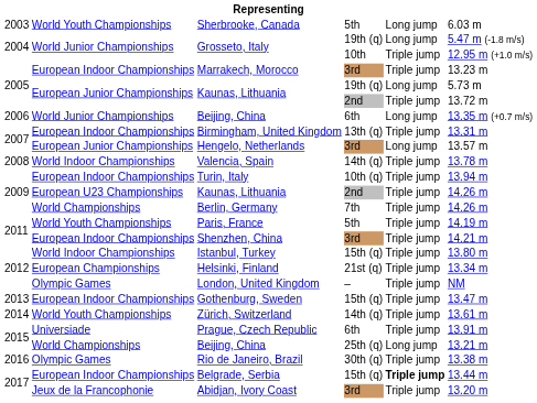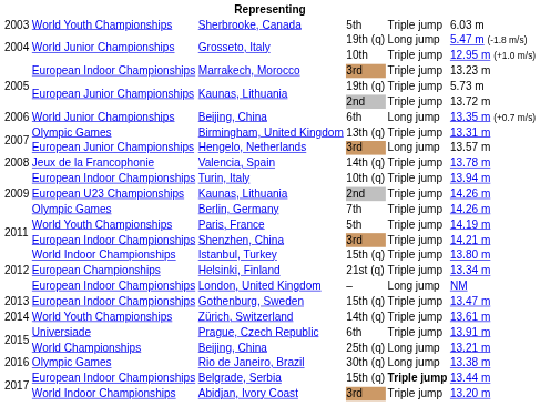 <table>
 <tr>
 <th colspan="6">Representing </th>
 </tr>
 <tr>
 <td>2003</td>
 <td><a href='#'>World Youth Championships</a></td>
 <td><a href='#'>Sherbrooke, Canada</a></td>
 <td>5th</td>
-<td>Long jump</td>
+<td>Triple jump</td>
 <td>6.03 m</td>
 </tr>
 <tr>
 <td rowspan=2>2004</td>
 <td rowspan=2><a href='#'>World Junior Championships</a></td>
 <td rowspan=2><a href='#'>Grosseto, Italy</a></td>
 <td>19th (q)</td>
 <td>Long jump</td>
 <td><a href='#'>5.47 m</a>  <small>(-1.8 m/s)</small></td>
 </tr>
 <tr>
 <td>10th</td>
 <td>Triple jump</td>
 <td><a href='#'>12.95 m</a>  <small>(+1.0 m/s)</small></td>
 </tr>
 <tr>
 <td rowspan=3>2005</td>
 <td><a href='#'>European Indoor Championships</a></td>
 <td><a href='#'>Marrakech, Morocco</a></td>
 <td bgcolor=cc9966>3rd</td>
 <td>Triple jump</td>
 <td>13.23 m</td>
 </tr>
 <tr>
 <td rowspan=2><a href='#'>European Junior Championships</a></td>
 <td rowspan=2><a href='#'>Kaunas, Lithuania</a></td>
 <td>19th (q)</td>
-<td>Long jump</td>
+<td>Triple jump</td>
 <td>5.73 m</td>
 </tr>
 <tr>
 <td bgcolor=silver>2nd</td>
 <td>Triple jump</td>
 <td>13.72 m</td>
 </tr>
 <tr>
 <td>2006</td>
 <td><a href='#'>World Junior Championships</a></td>
 <td><a href='#'>Beijing, China</a></td>
 <td>6th</td>
 <td>Long jump</td>
 <td><a href='#'>13.35 m</a>  <small>(+0.7 m/s)</small></td>
 </tr>
 <tr>
 <td rowspan=2>2007</td>
-<td><a href='#'>European Indoor Championships</a></td>
+<td><a href='#'>Olympic Games</a></td>
 <td><a href='#'>Birmingham, United Kingdom</a></td>
 <td>13th (q)</td>
 <td>Triple jump</td>
 <td><a href='#'>13.31 m</a></td>
 </tr>
 <tr>
 <td><a href='#'>European Junior Championships</a></td>
 <td><a href='#'>Hengelo, Netherlands</a></td>
 <td bgcolor=cc9966>3rd</td>
 <td>Long jump</td>
 <td>13.57 m</td>
 </tr>
 <tr>
 <td>2008</td>
-<td><a href='#'>World Indoor Championships</a></td>
+<td><a href='#'>Jeux de la Francophonie</a></td>
 <td><a href='#'>Valencia, Spain</a></td>
 <td>14th (q)</td>
 <td>Triple jump</td>
 <td><a href='#'>13.78 m</a></td>
 </tr>
 <tr>
 <td rowspan=3>2009</td>
 <td><a href='#'>European Indoor Championships</a></td>
 <td><a href='#'>Turin, Italy</a></td>
 <td>10th (q)</td>
 <td>Triple jump</td>
 <td><a href='#'>13.94 m</a></td>
 </tr>
 <tr>
 <td><a href='#'>European U23 Championships</a></td>
 <td><a href='#'>Kaunas, Lithuania</a></td>
 <td bgcolor=silver>2nd</td>
 <td>Triple jump</td>
 <td><a href='#'>14.26 m</a></td>
 </tr>
 <tr>
-<td><a href='#'>World Championships</a></td>
+<td><a href='#'>Olympic Games</a></td>
 <td><a href='#'>Berlin, Germany</a></td>
 <td>7th</td>
 <td>Triple jump</td>
 <td><a href='#'>14.26 m</a></td>
 </tr>
 <tr>
 <td rowspan=2>2011</td>
 <td><a href='#'>World Youth Championships</a></td>
 <td><a href='#'>Paris, France</a></td>
 <td>5th</td>
 <td>Triple jump</td>
 <td><a href='#'>14.19 m</a></td>
 </tr>
 <tr>
 <td><a href='#'>European Indoor Championships</a></td>
 <td><a href='#'>Shenzhen, China</a></td>
 <td bgcolor=cc9966>3rd</td>
 <td>Triple jump</td>
 <td><a href='#'>14.21 m</a></td>
 </tr>
 <tr>
 <td rowspan=3>2012</td>
 <td><a href='#'>World Indoor Championships</a></td>
 <td><a href='#'>Istanbul, Turkey</a></td>
 <td>15th (q)</td>
 <td>Triple jump</td>
 <td><a href='#'>13.80 m</a></td>
 </tr>
 <tr>
 <td><a href='#'>European Championships</a></td>
 <td><a href='#'>Helsinki, Finland</a></td>
 <td>21st (q)</td>
 <td>Triple jump</td>
 <td><a href='#'>13.34 m</a></td>
 </tr>
 <tr>
-<td><a href='#'>Olympic Games</a></td>
+<td><a href='#'>European Indoor Championships</a></td>
 <td><a href='#'>London, United Kingdom</a></td>
 <td>–</td>
-<td>Triple jump</td>
+<td>Long jump</td>
 <td><a href='#'>NM</a></td>
 </tr>
 <tr>
 <td>2013</td>
 <td><a href='#'>European Indoor Championships</a></td>
 <td><a href='#'>Gothenburg, Sweden</a></td>
 <td>15th (q)</td>
 <td>Triple jump</td>
 <td><a href='#'>13.47 m</a></td>
 </tr>
 <tr>
 <td>2014</td>
 <td><a href='#'>World Youth Championships</a></td>
 <td><a href='#'>Zürich, Switzerland</a></td>
 <td>14th (q)</td>
 <td>Triple jump</td>
 <td><a href='#'>13.61 m</a></td>
 </tr>
 <tr>
 <td rowspan=2>2015</td>
 <td><a href='#'>Universiade</a></td>
 <td><a href='#'>Prague, Czech Republic</a></td>
 <td>6th</td>
 <td>Triple jump</td>
 <td><a href='#'>13.91 m</a></td>
 </tr>
 <tr>
 <td><a href='#'>World Championships</a></td>
 <td><a href='#'>Beijing, China</a></td>
 <td>25th (q)</td>
 <td>Long jump</td>
 <td><a href='#'>13.21 m</a></td>
 </tr>
 <tr>
 <td>2016</td>
 <td><a href='#'>Olympic Games</a></td>
 <td><a href='#'>Rio de Janeiro, Brazil</a></td>
 <td>30th (q)</td>
-<td>Triple jump</td>
+<td>Long jump</td>
 <td><a href='#'>13.38 m</a></td>
 </tr>
 <tr>
 <td rowspan=2>2017</td>
 <td><a href='#'>European Indoor Championships</a></td>
 <td><a href='#'>Belgrade, Serbia</a></td>
 <td>15th (q)</td>
 <td><strong>Triple jump</strong></td>
 <td><a href='#'>13.44 m</a></td>
 </tr>
 <tr>
-<td><a href='#'>Jeux de la Francophonie</a></td>
+<td><a href='#'>World Indoor Championships</a></td>
 <td><a href='#'>Abidjan, Ivory Coast</a></td>
 <td bgcolor=cc9966>3rd</td>
 <td>Triple jump</td>
 <td><a href='#'>13.20 m</a></td>
 </tr>
 </table>
